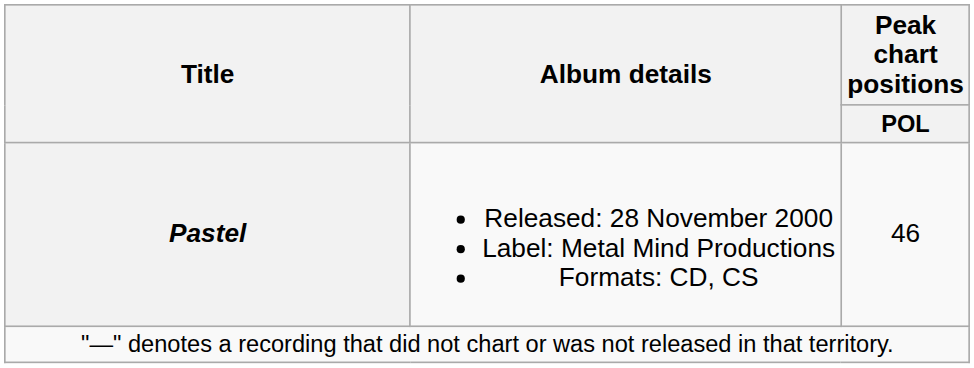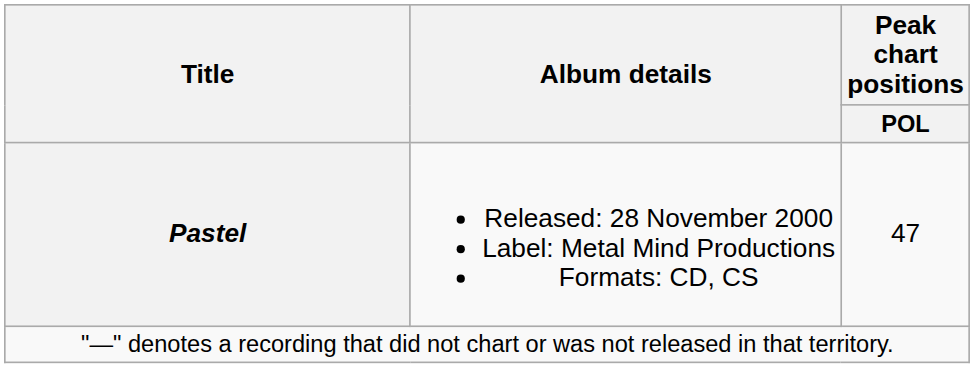 <table class="wikitable plainrowheaders" style="text-align:center;">
 <tr>
 <th scope="col" rowspan="2" style="width:15em;">Title</th>
 <th scope="col" rowspan="2">Album details</th>
 <th scope="col">Peak chart positions</th>
 </tr>
 <tr>
 <th scope="col" style="width:3em;font-size:90%;">POL<br></th>
 </tr>
 <tr>
 <th scope="row"><em>Pastel</em></th>
 <td><br><ul><li>Released: 28 November 2000</li><li>Label: Metal Mind Productions</li><li>Formats: CD, CS</li></ul></td>
-<td>46</td>
+<td>47</td>
 </tr>
 <tr>
 <td colspan="10" style="font-size:90%">"—" denotes a recording that did not chart or was not released in that territory.</td>
 </tr>
 </table>
